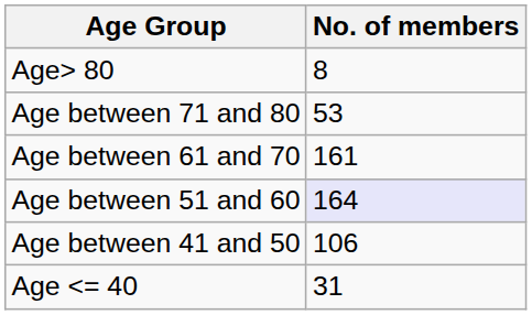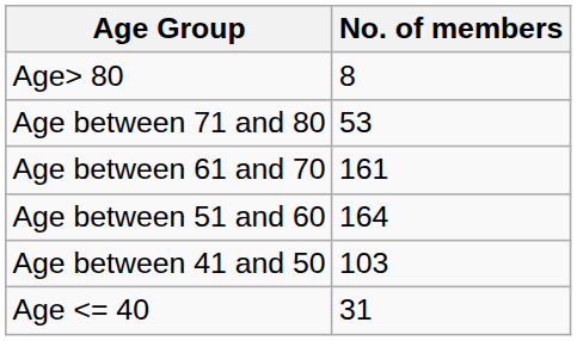 <table class="wikitable">
 <tr>
 <th>Age Group</th>
 <th>No. of members</th>
 </tr>
 <tr>
 <td>Age> 80</td>
 <td>8</td>
 </tr>
 <tr>
 <td>Age between 71 and 80</td>
 <td>53</td>
 </tr>
 <tr>
 <td>Age between 61 and 70</td>
 <td>161</td>
 </tr>
 <tr>
 <td>Age between 51 and 60</td>
-<td style="background: lavender;">164</td>
+<td>164</td>
 </tr>
 <tr>
 <td>Age between 41 and 50</td>
-<td>106</td>
+<td>103</td>
 </tr>
 <tr>
 <td>Age <= 40</td>
 <td>31</td>
 </tr>
 </table>
